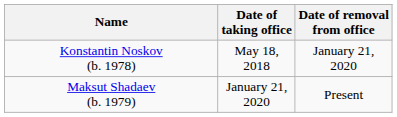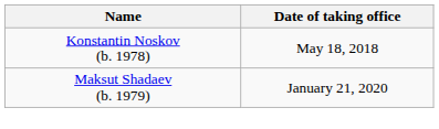 <table class="wikitable" style="text-align:center" width=75%>
 <tr>
 <th width=250px>Name</th>
 <th>Date of taking office</th>
-<th>Date of removal from office</th>
 </tr>
 <tr>
 <td><a href='#'>Konstantin Noskov</a><br>(b. 1978)<br></td>
 <td>May 18, 2018</td>
-<td>January 21, 2020</td>
 </tr>
 <tr>
 <td><a href='#'>Maksut Shadaev</a><br>(b. 1979)<br></td>
 <td>January 21, 2020</td>
-<td>Present</td>
 </tr>
 </table>
